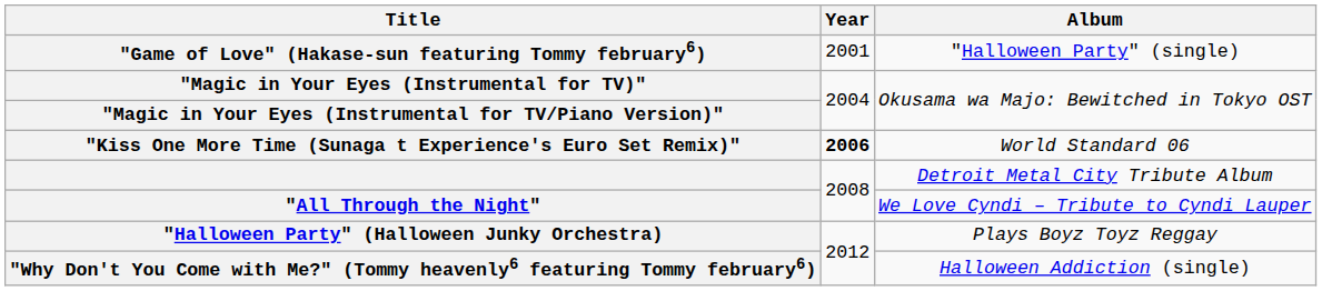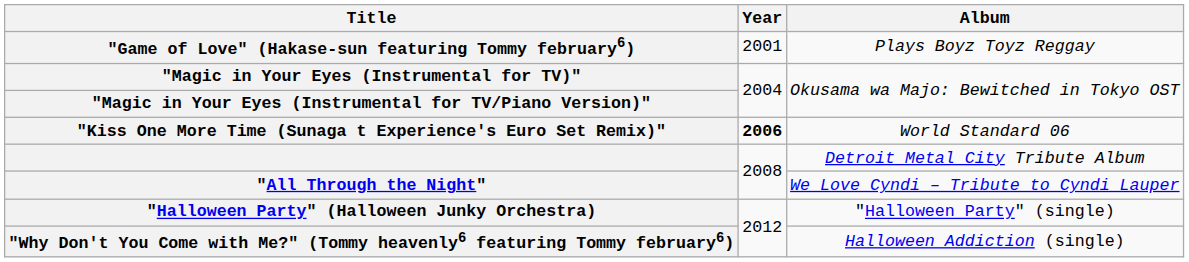 <table class="wikitable plainrowheaders" style="text-align:center;">
 <tr>
 <th scope="col">Title</th>
 <th scope="col">Year</th>
 <th scope="col">Album</th>
 </tr>
 <tr>
 <th scope="row">"Game of Love" <span>(Hakase-sun featuring Tommy february<sup>6</sup>)</span></th>
 <td rowspan="1">2001</td>
-<td rowspan="1">"<a href='#'>Halloween Party</a>" <span>(single)</span></td>
+<td rowspan="1"><em>Plays Boyz Toyz Reggay</em></td>
 </tr>
 <tr>
 <th scope="row">"Magic in Your Eyes (Instrumental for TV)"</th>
 <td rowspan="2">2004</td>
 <td rowspan="2"><em>Okusama wa Majo: Bewitched in Tokyo OST</em></td>
 </tr>
 <tr>
 <th scope="row">"Magic in Your Eyes (Instrumental for TV/Piano Version)"</th>
 </tr>
 <tr>
 <th scope="row">"Kiss One More Time (Sunaga t Experience's Euro Set Remix)"</th>
 <td rowspan="1"><strong>2006</strong></td>
 <td rowspan="1"><em>World Standard 06</em></td>
 </tr>
 <tr>
 <th scope="row"></th>
 <td rowspan="2">2008</td>
 <td rowspan="1"><em><a href='#'>Detroit Metal City</a> Tribute Album</em></td>
 </tr>
 <tr>
 <th scope="row">"<a href='#'>All Through the Night</a>"</th>
 <td rowspan="1"><em><a href='#'>We Love Cyndi – Tribute to Cyndi Lauper</a></em></td>
 </tr>
 <tr>
 <th scope="row">"<a href='#'>Halloween Party</a>" <span>(Halloween Junky Orchestra)</span></th>
 <td rowspan="2">2012</td>
-<td rowspan="1"><em>Plays Boyz Toyz Reggay</em></td>
+<td rowspan="1">"<a href='#'>Halloween Party</a>" <span>(single)</span></td>
 </tr>
 <tr>
 <th scope="row">"Why Don't You Come with Me?" <span>(Tommy heavenly<sup>6</sup> featuring Tommy february<sup>6</sup>)</span></th>
 <td rowspan="1"><em><a href='#'>Halloween Addiction</a></em> <span>(single)</span></td>
 </tr>
 </table>
